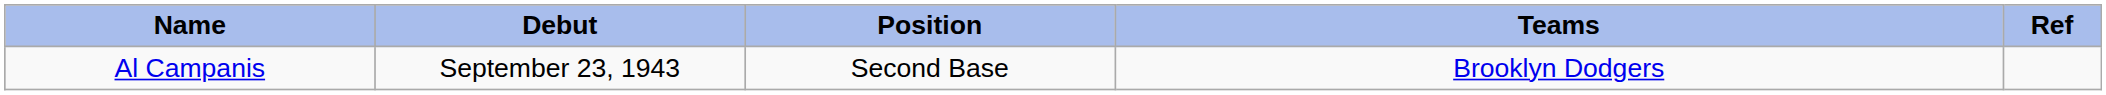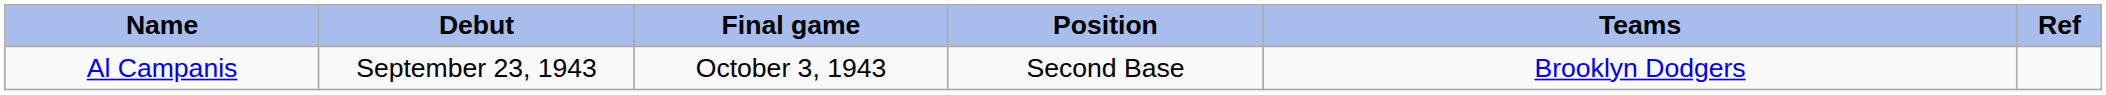 <table class="wikitable" style="width: 100%">
 <tr>
 <th style="background:#a8bdec; width:15%;">Name</th>
 <th style="width:15%; background:#a8bdec;">Debut</th>
+<th style="width:15%; background:#a8bdec;">Final game</th>
 <th style="width:15%; background:#a8bdec;">Position</th>
 <th style="width:36%; background:#a8bdec;">Teams</th>
 <th style="width:4%; background:#a8bdec;">Ref</th>
 </tr>
 <tr align=center>
 <td><a href='#'>Al Campanis</a></td>
 <td>September 23, 1943</td>
+<td>October 3, 1943</td>
 <td>Second Base</td>
 <td><a href='#'>Brooklyn Dodgers</a></td>
 <td></td>
 </tr>
 </table>
